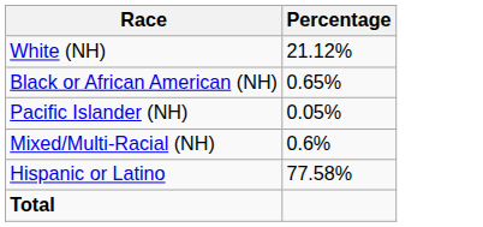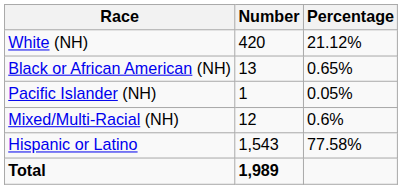 <table class="wikitable">
 <tr>
 <th>Race</th>
+<th>Number</th>
 <th>Percentage</th>
 </tr>
 <tr>
 <td><a href='#'>White</a> (NH)</td>
+<td>420</td>
 <td>21.12%</td>
 </tr>
 <tr>
 <td><a href='#'>Black or African American</a> (NH)</td>
+<td>13</td>
 <td>0.65%</td>
 </tr>
 <tr>
 <td><a href='#'>Pacific Islander</a> (NH)</td>
+<td>1</td>
 <td>0.05%</td>
 </tr>
 <tr>
 <td><a href='#'>Mixed/Multi-Racial</a> (NH)</td>
+<td>12</td>
 <td>0.6%</td>
 </tr>
 <tr>
 <td><a href='#'>Hispanic or Latino</a></td>
+<td>1,543</td>
 <td>77.58%</td>
 </tr>
 <tr>
 <td><strong>Total</strong></td>
+<td><strong>1,989</strong></td>
 <td></td>
 </tr>
 </table>
